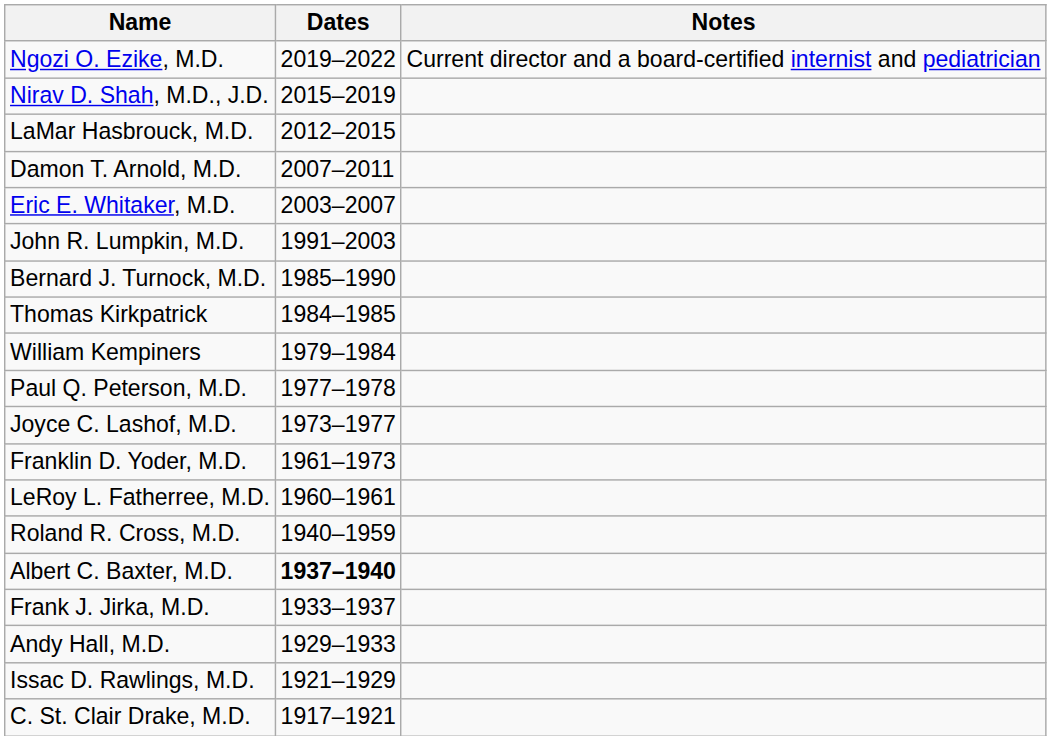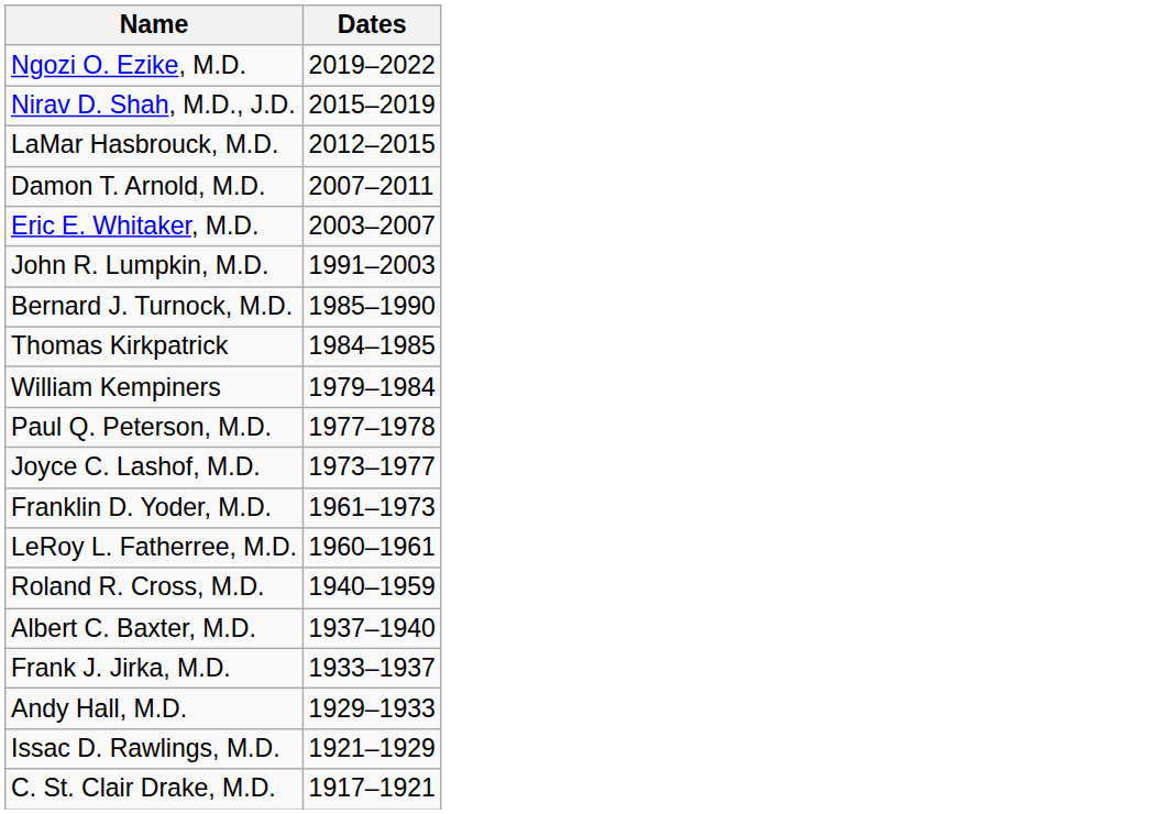 <table class="wikitable sortable">
 <tr>
 <th>Name</th>
 <th>Dates</th>
-<th>Notes</th>
 </tr>
 <tr>
 <td><a href='#'>Ngozi O. Ezike</a>, M.D.</td>
 <td>2019–2022</td>
-<td>Current director and a board-certified <a href='#'>internist</a> and <a href='#'>pediatrician</a></td>
 </tr>
 <tr>
 <td><a href='#'>Nirav D. Shah</a>, M.D., J.D.</td>
 <td>2015–2019</td>
-<td></td>
 </tr>
 <tr>
 <td>LaMar Hasbrouck, M.D.</td>
 <td>2012–2015</td>
-<td></td>
 </tr>
 <tr>
 <td>Damon T. Arnold, M.D.</td>
 <td>2007–2011</td>
-<td></td>
 </tr>
 <tr>
 <td><a href='#'>Eric E. Whitaker</a>, M.D.</td>
 <td>2003–2007</td>
-<td></td>
 </tr>
 <tr>
 <td>John R. Lumpkin, M.D.</td>
 <td>1991–2003</td>
-<td></td>
 </tr>
 <tr>
 <td>Bernard J. Turnock, M.D.</td>
 <td>1985–1990</td>
-<td></td>
 </tr>
 <tr>
 <td>Thomas Kirkpatrick</td>
 <td>1984–1985</td>
-<td></td>
 </tr>
 <tr>
 <td>William Kempiners</td>
 <td>1979–1984</td>
-<td></td>
 </tr>
 <tr>
 <td>Paul Q. Peterson, M.D.</td>
 <td>1977–1978</td>
-<td></td>
 </tr>
 <tr>
 <td>Joyce C. Lashof, M.D.</td>
 <td>1973–1977</td>
-<td></td>
 </tr>
 <tr>
 <td>Franklin D. Yoder, M.D.</td>
 <td>1961–1973</td>
-<td></td>
 </tr>
 <tr>
 <td>LeRoy L. Fatherree, M.D.</td>
 <td>1960–1961</td>
-<td></td>
 </tr>
 <tr>
 <td>Roland R. Cross, M.D.</td>
 <td>1940–1959</td>
-<td></td>
 </tr>
 <tr>
 <td>Albert C. Baxter, M.D.</td>
-<td><strong>1937–1940</strong></td>
-<td></td>
+<td>1937–1940</td>
 </tr>
 <tr>
 <td>Frank J. Jirka, M.D.</td>
 <td>1933–1937</td>
-<td></td>
 </tr>
 <tr>
 <td>Andy Hall, M.D.</td>
 <td>1929–1933</td>
-<td></td>
 </tr>
 <tr>
 <td>Issac D. Rawlings, M.D.</td>
 <td>1921–1929</td>
-<td></td>
 </tr>
 <tr>
 <td>C. St. Clair Drake, M.D.</td>
 <td>1917–1921</td>
-<td></td>
 </tr>
 </table>
